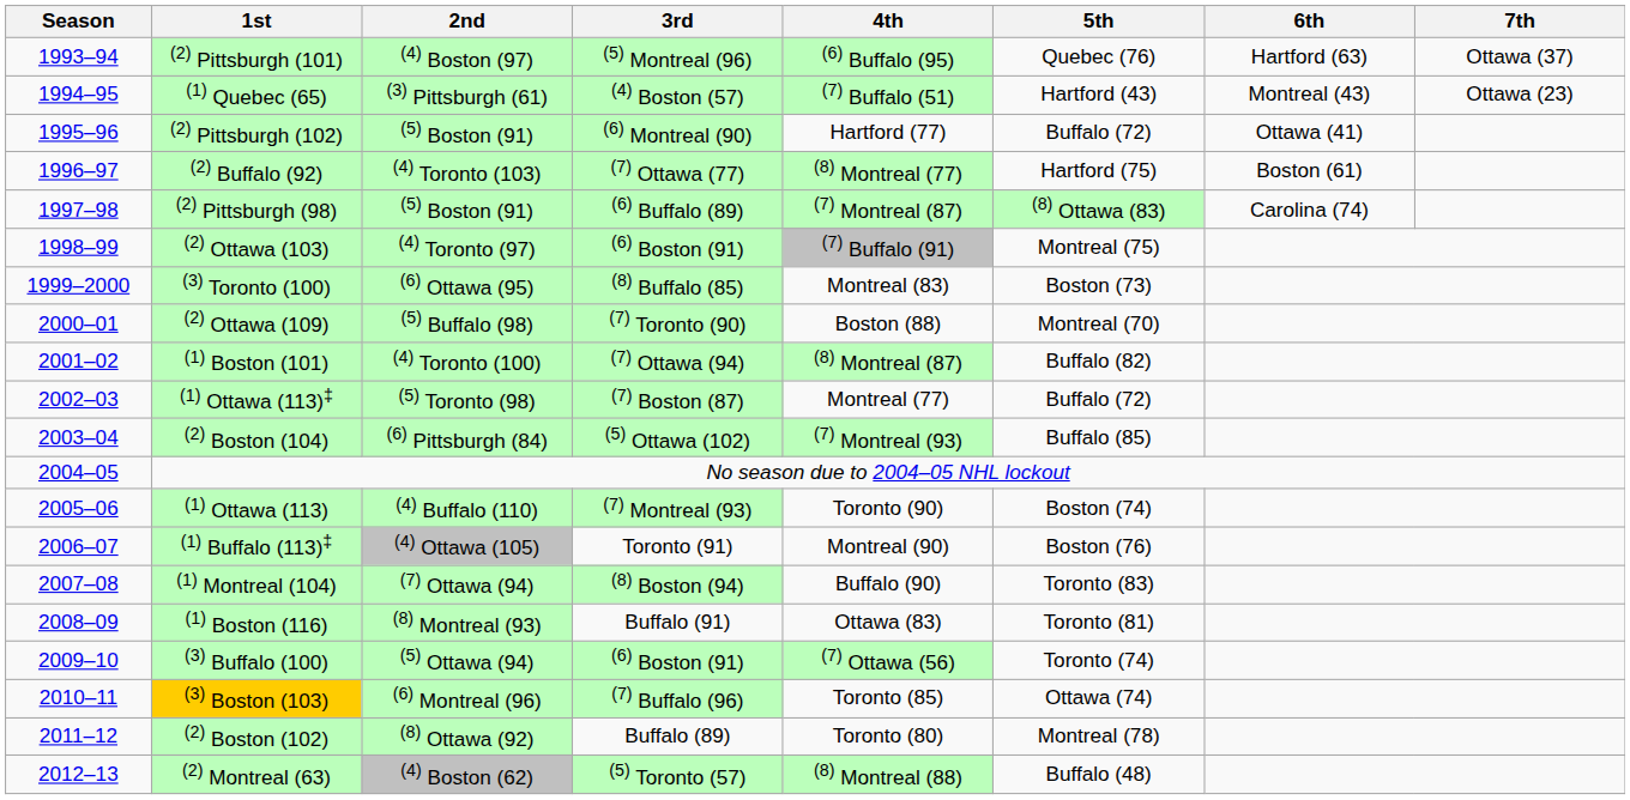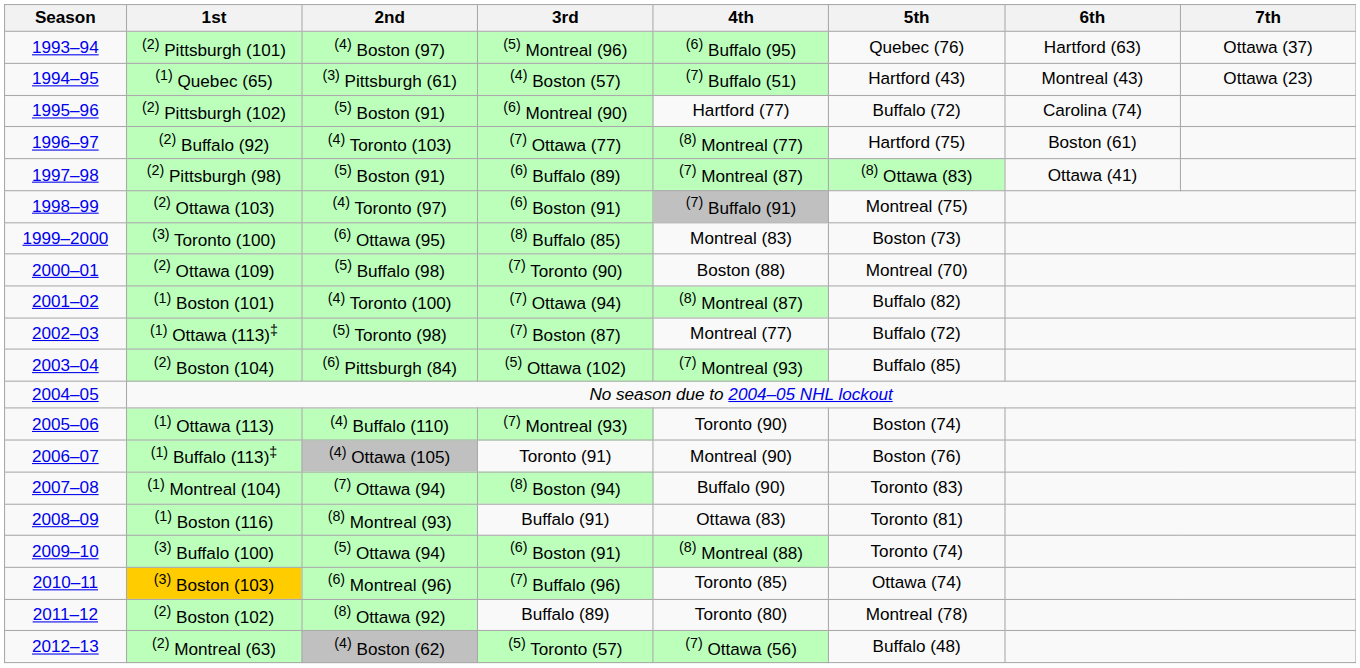 <table class="wikitable" width="100%">
 <tr>
 <th width="9%">Season</th>
 <th width="13%">1st</th>
 <th width="13%">2nd</th>
 <th width="13%">3rd</th>
 <th width="13%">4th</th>
 <th width="13%">5th</th>
 <th width="13%">6th</th>
 <th width="13%">7th</th>
 </tr>
 <tr align=center>
 <td><a href='#'>1993–94</a></td>
 <td bgcolor="#bbffbb"><sup>(2)</sup> Pittsburgh (101)</td>
 <td bgcolor="#bbffbb"><sup>(4)</sup> Boston (97)</td>
 <td bgcolor="#bbffbb"><sup>(5)</sup> Montreal (96)</td>
 <td bgcolor="#bbffbb"><sup>(6)</sup> Buffalo (95)</td>
 <td>Quebec (76)</td>
 <td>Hartford (63)</td>
 <td>Ottawa (37)</td>
 </tr>
 <tr align=center>
 <td><a href='#'>1994–95</a></td>
 <td bgcolor="#bbffbb"><sup>(1)</sup> Quebec (65)</td>
 <td bgcolor="#bbffbb"><sup>(3)</sup> Pittsburgh (61)</td>
 <td bgcolor="#bbffbb"><sup>(4)</sup> Boston (57)</td>
 <td bgcolor="#bbffbb"><sup>(7)</sup> Buffalo (51)</td>
 <td>Hartford (43)</td>
 <td>Montreal (43)</td>
 <td>Ottawa (23)</td>
 </tr>
 <tr align=center>
 <td><a href='#'>1995–96</a></td>
 <td bgcolor="#bbffbb"><sup>(2)</sup> Pittsburgh (102)</td>
 <td bgcolor="#bbffbb"><sup>(5)</sup> Boston (91)</td>
 <td bgcolor="#bbffbb"><sup>(6)</sup> Montreal (90)</td>
 <td>Hartford (77)</td>
 <td>Buffalo (72)</td>
-<td>Ottawa (41)</td>
+<td>Carolina (74)</td>
 <td colspan="1"></td>
 </tr>
 <tr align=center>
 <td><a href='#'>1996–97</a></td>
 <td bgcolor="#bbffbb"><sup>(2)</sup> Buffalo (92)</td>
 <td bgcolor="#bbffbb"><sup>(4)</sup> Toronto (103)</td>
 <td bgcolor="#bbffbb"><sup>(7)</sup> Ottawa (77)</td>
 <td bgcolor="#bbffbb"><sup>(8)</sup> Montreal (77)</td>
 <td>Hartford (75)</td>
 <td>Boston (61)</td>
 <td colspan="1"></td>
 </tr>
 <tr align=center>
 <td><a href='#'>1997–98</a></td>
 <td bgcolor="#bbffbb"><sup>(2)</sup> Pittsburgh (98)</td>
 <td bgcolor="#bbffbb"><sup>(5)</sup> Boston (91)</td>
 <td bgcolor="#bbffbb"><sup>(6)</sup> Buffalo (89)</td>
 <td bgcolor="#bbffbb"><sup>(7)</sup> Montreal (87)</td>
 <td bgcolor="#bbffbb"><sup>(8)</sup> Ottawa (83)</td>
-<td>Carolina (74)</td>
+<td>Ottawa (41)</td>
 <td colspan="1"></td>
 </tr>
 <tr align=center>
 <td><a href='#'>1998–99</a></td>
 <td bgcolor="#bbffbb"><sup>(2)</sup> Ottawa (103)</td>
 <td bgcolor="#bbffbb"><sup>(4)</sup> Toronto (97)</td>
 <td bgcolor="#bbffbb"><sup>(6)</sup> Boston (91)</td>
 <td bgcolor="#c0c0c0"><sup>(7)</sup> Buffalo (91)</td>
 <td>Montreal (75)</td>
 <td colspan="2"></td>
 </tr>
 <tr align=center>
 <td><a href='#'>1999–2000</a></td>
 <td bgcolor="#bbffbb"><sup>(3)</sup> Toronto (100)</td>
 <td bgcolor="#bbffbb"><sup>(6)</sup> Ottawa (95)</td>
 <td bgcolor="#bbffbb"><sup>(8)</sup>  Buffalo (85)</td>
 <td>Montreal (83)</td>
 <td>Boston (73)</td>
 <td colspan="2"></td>
 </tr>
 <tr align=center>
 <td><a href='#'>2000–01</a></td>
 <td bgcolor="#bbffbb"><sup>(2)</sup> Ottawa (109)</td>
 <td bgcolor="#bbffbb"><sup>(5)</sup> Buffalo (98)</td>
 <td bgcolor="#bbffbb"><sup>(7)</sup> Toronto (90)</td>
 <td>Boston (88)</td>
 <td>Montreal (70)</td>
 <td colspan="2"></td>
 </tr>
 <tr align=center>
 <td><a href='#'>2001–02</a></td>
 <td bgcolor="#bbffbb"><sup>(1)</sup> Boston (101)</td>
 <td bgcolor="#bbffbb"><sup>(4)</sup> Toronto (100)</td>
 <td bgcolor="#bbffbb"><sup>(7)</sup> Ottawa (94)</td>
 <td bgcolor="#bbffbb"><sup>(8)</sup> Montreal (87)</td>
 <td>Buffalo (82)</td>
 <td colspan="2"></td>
 </tr>
 <tr align=center>
 <td><a href='#'>2002–03</a></td>
 <td bgcolor="#bbffbb"><sup>(1)</sup> Ottawa (113)<sup>‡</sup></td>
 <td bgcolor="#bbffbb"><sup>(5)</sup> Toronto (98)</td>
 <td bgcolor="#bbffbb"><sup>(7)</sup> Boston (87)</td>
 <td>Montreal (77)</td>
 <td>Buffalo (72)</td>
 <td colspan="2"></td>
 </tr>
 <tr align=center>
 <td><a href='#'>2003–04</a></td>
 <td bgcolor="#bbffbb"><sup>(2)</sup> Boston (104)</td>
 <td bgcolor="#bbffbb"><sup>(6)</sup> Pittsburgh (84)</td>
 <td bgcolor="#bbffbb"><sup>(5)</sup> Ottawa (102)</td>
 <td bgcolor="#bbffbb"><sup>(7)</sup> Montreal (93)</td>
 <td>Buffalo (85)</td>
 <td colspan="2"></td>
 </tr>
 <tr align=center>
 <td><a href='#'>2004–05</a></td>
 <td colspan="7"><em>No season due to <a href='#'>2004–05 NHL lockout</a></em></td>
 </tr>
 <tr align=center>
 <td><a href='#'>2005–06</a></td>
 <td bgcolor="#bbffbb"><sup>(1)</sup> Ottawa (113)</td>
 <td bgcolor="#bbffbb"><sup>(4)</sup> Buffalo (110)</td>
 <td bgcolor="#bbffbb"><sup>(7)</sup> Montreal (93)</td>
 <td>Toronto (90)</td>
 <td>Boston (74)</td>
 <td colspan="2"></td>
 </tr>
 <tr align=center>
 <td><a href='#'>2006–07</a></td>
 <td bgcolor="#bbffbb"><sup>(1)</sup> Buffalo (113)<sup>‡</sup></td>
 <td bgcolor="#c0c0c0"><sup>(4)</sup> Ottawa (105)</td>
 <td>Toronto (91)</td>
 <td>Montreal (90)</td>
 <td>Boston (76)</td>
 <td colspan="2"></td>
 </tr>
 <tr align=center>
 <td><a href='#'>2007–08</a></td>
 <td bgcolor="#bbffbb"><sup>(1)</sup> Montreal (104)</td>
 <td bgcolor="#bbffbb"><sup>(7)</sup> Ottawa (94)</td>
 <td bgcolor="#bbffbb"><sup>(8)</sup> Boston (94)</td>
 <td>Buffalo (90)</td>
 <td>Toronto (83)</td>
 <td colspan="2"></td>
 </tr>
 <tr align=center>
 <td><a href='#'>2008–09</a></td>
 <td bgcolor="#bbffbb"><sup>(1)</sup> Boston (116)</td>
 <td bgcolor="#bbffbb"><sup>(8)</sup> Montreal (93)</td>
 <td>Buffalo (91)</td>
 <td>Ottawa (83)</td>
 <td>Toronto (81)</td>
 <td colspan="2"></td>
 </tr>
 <tr align=center>
 <td><a href='#'>2009–10</a></td>
 <td bgcolor="#bbffbb"><sup>(3)</sup> Buffalo (100)</td>
 <td bgcolor="#bbffbb"><sup>(5)</sup> Ottawa (94)</td>
 <td bgcolor="#bbffbb"><sup>(6)</sup> Boston (91)</td>
-<td bgcolor="#bbffbb"><sup>(7)</sup> Ottawa (56)</td>
+<td bgcolor="#bbffbb"><sup>(8)</sup> Montreal (88)</td>
 <td>Toronto (74)</td>
 <td colspan="2"></td>
 </tr>
 <tr align=center>
 <td><a href='#'>2010–11</a></td>
 <td bgcolor="#ffcc00"><sup>(3)</sup> Boston (103)</td>
 <td bgcolor="#bbffbb"><sup>(6)</sup> Montreal (96)</td>
 <td bgcolor="#bbffbb"><sup>(7)</sup> Buffalo (96)</td>
 <td>Toronto (85)</td>
 <td>Ottawa (74)</td>
 <td colspan="2"></td>
 </tr>
 <tr align=center>
 <td><a href='#'>2011–12</a></td>
 <td bgcolor="#bbffbb"><sup>(2)</sup> Boston (102)</td>
 <td bgcolor="#bbffbb"><sup>(8)</sup> Ottawa (92)</td>
 <td>Buffalo (89)</td>
 <td>Toronto (80)</td>
 <td>Montreal (78)</td>
 <td colspan="2"></td>
 </tr>
 <tr align=center>
 <td><a href='#'>2012–13</a></td>
 <td bgcolor="#bbffbb"><sup>(2)</sup> Montreal (63)</td>
 <td bgcolor="#c0c0c0"><sup>(4)</sup> Boston (62)</td>
 <td bgcolor="#bbffbb"><sup>(5)</sup> Toronto (57)</td>
-<td bgcolor="#bbffbb"><sup>(8)</sup> Montreal (88)</td>
+<td bgcolor="#bbffbb"><sup>(7)</sup> Ottawa (56)</td>
 <td>Buffalo (48)</td>
 <td colspan="2"></td>
 </tr>
 </table>
